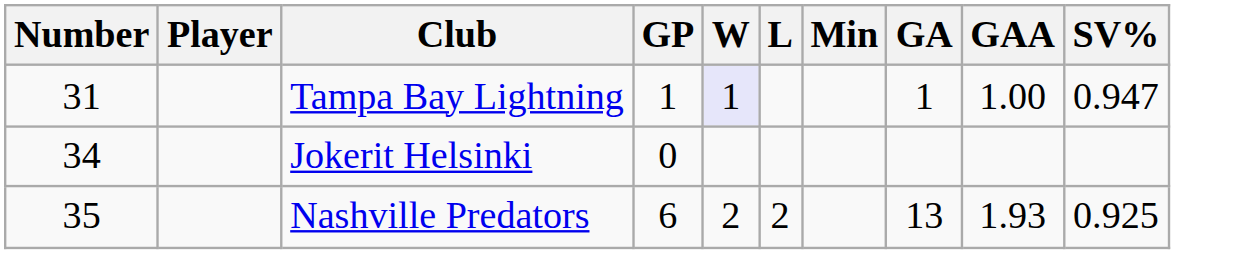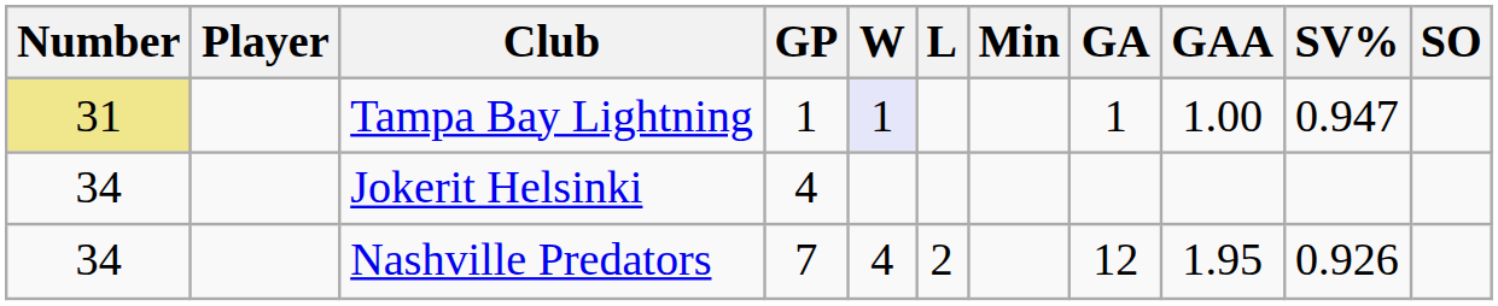 <table class="wikitable sortable" style="text-align: center;">
 <tr>
 <th>Number</th>
 <th>Player</th>
 <th>Club</th>
 <th>GP</th>
 <th>W</th>
 <th>L</th>
 <th>Min</th>
 <th>GA</th>
 <th>GAA</th>
 <th>SV%</th>
+<th>SO</th>
 </tr>
 <tr>
-<td>31</td>
+<td style="background: khaki;">31</td>
 <td align=left></td>
 <td align=left><a href='#'>Tampa Bay Lightning</a></td>
 <td>1</td>
 <td style="background: lavender;">1</td>
 <td></td>
 <td></td>
 <td>1</td>
 <td>1.00</td>
 <td>0.947</td>
+<td></td>
 </tr>
 <tr>
 <td>34</td>
 <td align=left></td>
 <td align=left><a href='#'>Jokerit Helsinki</a></td>
-<td>0</td>
+<td>4</td>
+<td></td>
 <td></td>
 <td></td>
 <td></td>
 <td></td>
 <td></td>
 <td></td>
 </tr>
 <tr>
-<td>35</td>
+<td>34</td>
 <td align=left></td>
 <td align=left><a href='#'>Nashville Predators</a></td>
-<td>6</td>
-<td>2</td>
+<td>7</td>
+<td>4</td>
 <td>2</td>
 <td></td>
-<td>13</td>
-<td>1.93</td>
-<td>0.925</td>
+<td>12</td>
+<td>1.95</td>
+<td>0.926</td>
+<td></td>
 </tr>
 </table>
